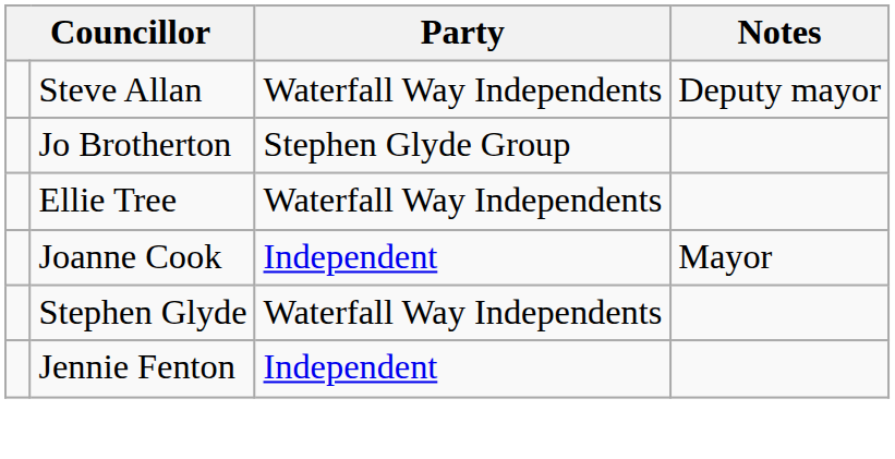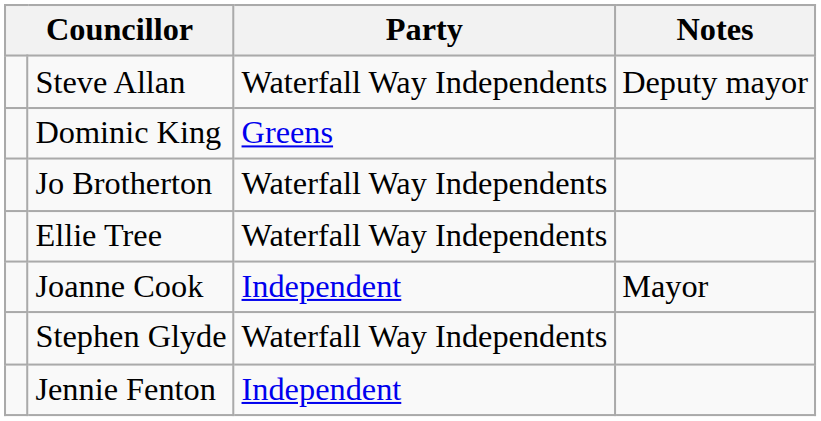 <table class="wikitable">
 <tr>
 <th colspan="2">Councillor</th>
 <th>Party</th>
 <th>Notes</th>
 </tr>
 <tr>
 <td> </td>
 <td>Steve Allan</td>
 <td>Waterfall Way Independents</td>
 <td>Deputy mayor</td>
 </tr>
 <tr>
 <td> </td>
+<td>Dominic King</td>
+<td><a href='#'>Greens</a></td>
+<td></td>
+</tr>
+<tr>
+<td> </td>
 <td>Jo Brotherton</td>
-<td>Stephen Glyde Group</td>
+<td>Waterfall Way Independents</td>
 <td></td>
 </tr>
 <tr>
 <td> </td>
 <td>Ellie Tree</td>
 <td>Waterfall Way Independents</td>
 <td></td>
 </tr>
 <tr>
 <td> </td>
 <td>Joanne Cook</td>
 <td><a href='#'>Independent</a></td>
 <td>Mayor</td>
 </tr>
 <tr>
 <td> </td>
 <td>Stephen Glyde</td>
 <td>Waterfall Way Independents</td>
 <td></td>
 </tr>
 <tr>
 <td> </td>
 <td>Jennie Fenton</td>
 <td><a href='#'>Independent</a></td>
 <td></td>
 </tr>
 </table>
